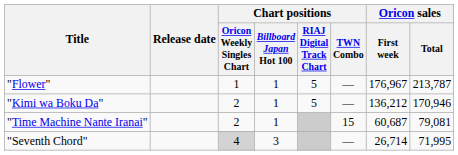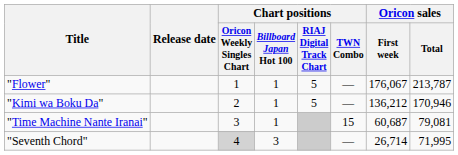 <table class="wikitable sortable">
 <tr>
 <th rowspan="2">Title</th>
 <th rowspan="2">Release date</th>
 <th colspan="4">Chart positions</th>
 <th colspan="2"><a href='#'>Oricon</a> sales</th>
 </tr>
 <tr style="font-size:smaller;">
 <th width="35"><a href='#'>Oricon</a><br>Weekly<br>Singles<br>Chart</th>
 <th width="35"><em><a href='#'>Billboard Japan</a></em> Hot 100<br></th>
 <th width="35"><a href='#'>RIAJ Digital Track Chart</a><br></th>
 <th><a href='#'>TWN</a><br>Combo</th>
 <th width="35">First<br>week</th>
 <th width="35">Total</th>
 </tr>
 <tr>
 <td style="text-align:left;">"<a href='#'>Flower</a>"</td>
 <td style="text-align:right;"></td>
 <td style="text-align:center;">1</td>
 <td style="text-align:center;">1</td>
 <td style="text-align:center;">5</td>
 <td style="text-align:center;">—</td>
-<td style="text-align:right;">176,967</td>
+<td style="text-align:right;">176,067</td>
 <td style="text-align:right;">213,787</td>
 </tr>
 <tr>
 <td style="text-align:left;">"<a href='#'>Kimi wa Boku Da</a>"</td>
 <td style="text-align:right;"></td>
 <td style="text-align:center;">2</td>
 <td style="text-align:center;">1</td>
 <td style="text-align:center;">5</td>
 <td style="text-align:center;">—</td>
 <td style="text-align:right;">136,212</td>
 <td style="text-align:right;">170,946</td>
 </tr>
 <tr>
 <td style="text-align:left;">"<a href='#'>Time Machine Nante Iranai</a>"</td>
 <td style="text-align:right;"></td>
-<td style="text-align:center;">2</td>
+<td style="text-align:center;">3</td>
 <td style="text-align:center;">1</td>
 <td style="background:#ccc;"></td>
 <td style="text-align:center;">15</td>
 <td style="text-align:right;">60,687</td>
 <td style="text-align:right;">79,081</td>
 </tr>
 <tr>
 <td style="text-align:left;">"Seventh Chord"</td>
 <td align=right></td>
 <td style="background: lightgrey; text-align:center;">4</td>
 <td style="text-align:center;">3</td>
 <td style="background:#ccc;"></td>
 <td style="text-align:center;">—</td>
 <td style="text-align:right;">26,714</td>
 <td style="text-align:right;">71,995 </td>
 </tr>
 </table>
